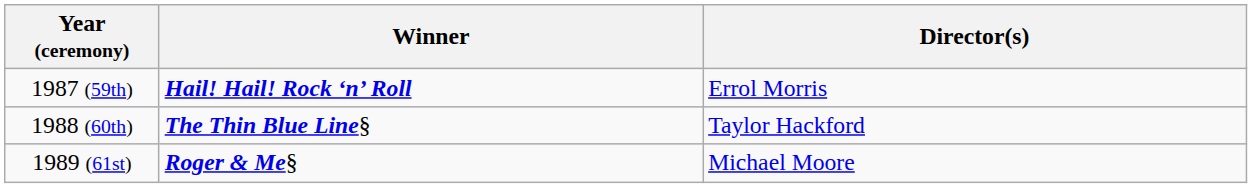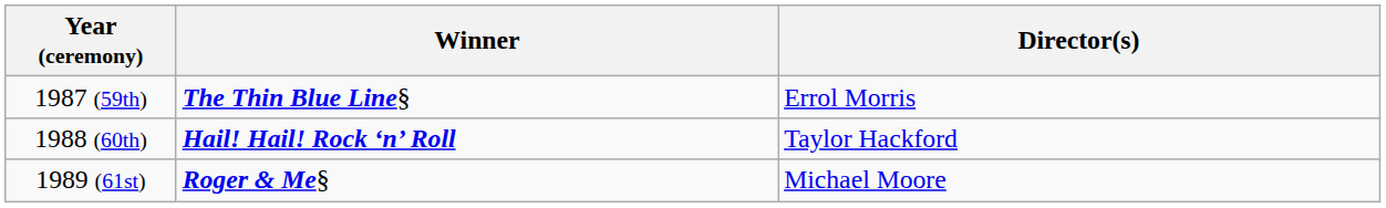 <table class="wikitable" style="width:95%;" cellpadding="5">
 <tr>
 <th style="width:80px;"><strong>Year <small>(ceremony)</small></strong></th>
 <th style="width:300px;"><strong>Winner</strong></th>
 <th style="width:300px;"><strong>Director(s)</strong></th>
 </tr>
 <tr>
 <td style="text-align:center;">1987 <small>(<a href='#'>59th</a>)</small></td>
-<td><strong><em><a href='#'>Hail! Hail! Rock ‘n’ Roll</a></em></strong></td>
+<td><strong><em><a href='#'>The Thin Blue Line</a></em></strong>§</td>
 <td><a href='#'>Errol Morris</a></td>
 </tr>
 <tr>
 <td style="text-align:center;">1988 <small>(<a href='#'>60th</a>)</small></td>
-<td><strong><em><a href='#'>The Thin Blue Line</a></em></strong>§</td>
+<td><strong><em><a href='#'>Hail! Hail! Rock ‘n’ Roll</a></em></strong></td>
 <td><a href='#'>Taylor Hackford</a></td>
 </tr>
 <tr>
 <td style="text-align:center;">1989 <small>(<a href='#'>61st</a>)</small></td>
 <td><strong><em><a href='#'>Roger & Me</a></em></strong>§</td>
 <td><a href='#'>Michael Moore</a></td>
 </tr>
 </table>
